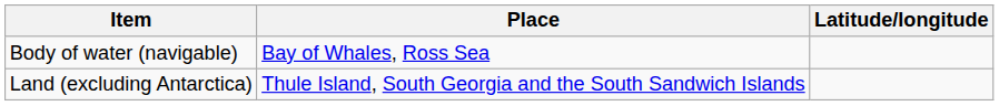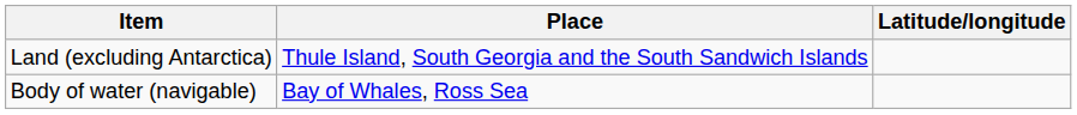 <table class="wikitable"  font-size:95%;">
 <tr>
 <th>Item</th>
 <th>Place</th>
 <th>Latitude/longitude</th>
 </tr>
 <tr>
+<td>Land (excluding Antarctica)</td>
+<td><a href='#'>Thule Island</a>, <a href='#'>South Georgia and the South Sandwich Islands</a></td>
+<td></td>
+</tr>
+<tr>
 <td>Body of water (navigable)</td>
 <td><a href='#'>Bay of Whales</a>, <a href='#'>Ross Sea</a></td>
 <td></td>
 </tr>
-<tr>
-<td>Land (excluding Antarctica)</td>
-<td><a href='#'>Thule Island</a>, <a href='#'>South Georgia and the South Sandwich Islands</a></td>
-<td></td>
-</tr>
 </table>
